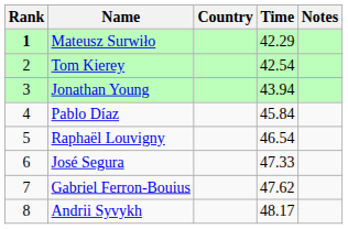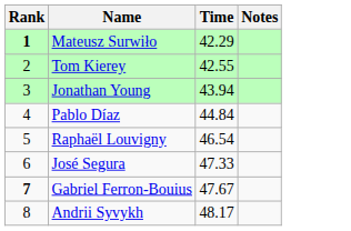 <table class="wikitable" style="text-align:center">
 <tr>
 <th>Rank</th>
 <th>Name</th>
-<th>Country</th>
 <th>Time</th>
 <th>Notes</th>
 </tr>
 <tr bgcolor=bbffbb>
 <td><strong>1</strong></td>
 <td align="left"><a href='#'>Mateusz Surwiło</a></td>
-<td align="left"></td>
 <td>42.29</td>
 <td></td>
 </tr>
 <tr bgcolor=bbffbb>
 <td>2</td>
 <td align="left"><a href='#'>Tom Kierey</a></td>
-<td align="left"></td>
-<td>42.54</td>
+<td>42.55</td>
 <td></td>
 </tr>
 <tr bgcolor=bbffbb>
 <td>3</td>
 <td align="left"><a href='#'>Jonathan Young</a></td>
-<td align="left"></td>
 <td>43.94</td>
 <td></td>
 </tr>
 <tr>
 <td>4</td>
 <td align="left"><a href='#'>Pablo Díaz</a></td>
-<td align="left"></td>
-<td>45.84</td>
+<td>44.84</td>
 <td></td>
 </tr>
 <tr>
 <td>5</td>
 <td align="left"><a href='#'>Raphaël Louvigny</a></td>
-<td align="left"></td>
 <td>46.54</td>
 <td></td>
 </tr>
 <tr>
 <td>6</td>
 <td align="left"><a href='#'>José Segura</a></td>
-<td align="left"></td>
 <td>47.33</td>
 <td></td>
 </tr>
 <tr>
-<td>7</td>
+<td><strong>7</strong></td>
 <td align="left"><a href='#'>Gabriel Ferron-Bouius</a></td>
-<td align="left"></td>
-<td>47.62</td>
+<td>47.67</td>
 <td></td>
 </tr>
 <tr>
 <td>8</td>
 <td align="left"><a href='#'>Andrii Syvykh</a></td>
-<td align="left"></td>
 <td>48.17</td>
 <td></td>
 </tr>
 </table>
